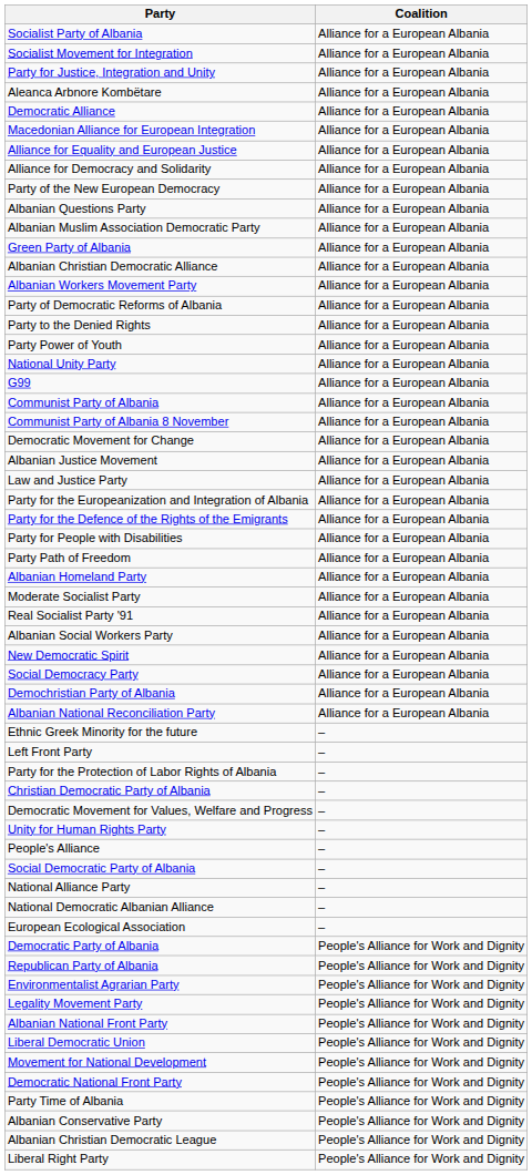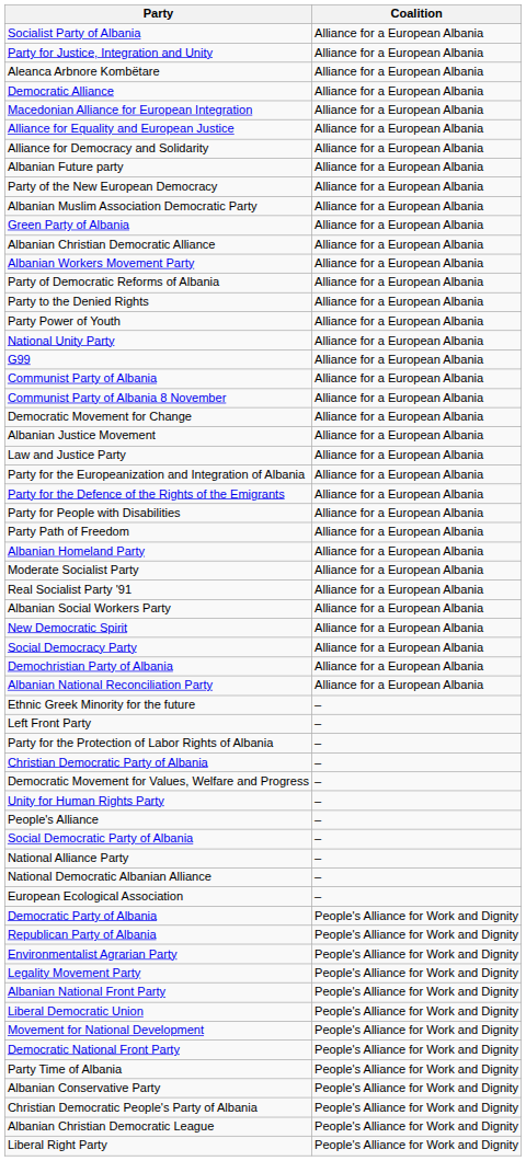 <table class="wikitable">
 <tr>
 <th>Party</th>
 <th>Coalition</th>
 </tr>
 <tr>
 <td><a href='#'>Socialist Party of Albania</a></td>
-<td>Alliance for a European Albania</td>
-</tr>
-<tr>
-<td><a href='#'>Socialist Movement for Integration</a></td>
 <td>Alliance for a European Albania</td>
 </tr>
 <tr>
 <td><a href='#'>Party for Justice, Integration and Unity</a></td>
 <td>Alliance for a European Albania</td>
 </tr>
 <tr>
 <td>Aleanca Arbnore Kombëtare</td>
 <td>Alliance for a European Albania</td>
 </tr>
 <tr>
 <td><a href='#'>Democratic Alliance</a></td>
 <td>Alliance for a European Albania</td>
 </tr>
 <tr>
 <td><a href='#'>Macedonian Alliance for European Integration</a></td>
 <td>Alliance for a European Albania</td>
 </tr>
 <tr>
 <td><a href='#'>Alliance for Equality and European Justice</a></td>
 <td>Alliance for a European Albania</td>
 </tr>
 <tr>
 <td>Alliance for Democracy and Solidarity</td>
 <td>Alliance for a European Albania</td>
 </tr>
 <tr>
-<td>Party of the New European Democracy</td>
+<td>Albanian Future party</td>
 <td>Alliance for a European Albania</td>
 </tr>
 <tr>
-<td>Albanian Questions Party</td>
+<td>Party of the New European Democracy</td>
 <td>Alliance for a European Albania</td>
 </tr>
 <tr>
 <td>Albanian Muslim Association Democratic Party</td>
 <td>Alliance for a European Albania</td>
 </tr>
 <tr>
 <td><a href='#'>Green Party of Albania</a></td>
 <td>Alliance for a European Albania</td>
 </tr>
 <tr>
 <td>Albanian Christian Democratic Alliance</td>
 <td>Alliance for a European Albania</td>
 </tr>
 <tr>
 <td><a href='#'>Albanian Workers Movement Party</a></td>
 <td>Alliance for a European Albania</td>
 </tr>
 <tr>
 <td>Party of Democratic Reforms of Albania</td>
 <td>Alliance for a European Albania</td>
 </tr>
 <tr>
 <td>Party to the Denied Rights</td>
 <td>Alliance for a European Albania</td>
 </tr>
 <tr>
 <td>Party Power of Youth</td>
 <td>Alliance for a European Albania</td>
 </tr>
 <tr>
 <td><a href='#'>National Unity Party</a></td>
 <td>Alliance for a European Albania</td>
 </tr>
 <tr>
 <td><a href='#'>G99</a></td>
 <td>Alliance for a European Albania</td>
 </tr>
 <tr>
 <td><a href='#'>Communist Party of Albania</a></td>
 <td>Alliance for a European Albania</td>
 </tr>
 <tr>
 <td><a href='#'>Communist Party of Albania 8 November</a></td>
 <td>Alliance for a European Albania</td>
 </tr>
 <tr>
 <td>Democratic Movement for Change</td>
 <td>Alliance for a European Albania</td>
 </tr>
 <tr>
 <td>Albanian Justice Movement</td>
 <td>Alliance for a European Albania</td>
 </tr>
 <tr>
 <td>Law and Justice Party</td>
 <td>Alliance for a European Albania</td>
 </tr>
 <tr>
 <td>Party for the Europeanization and Integration of Albania</td>
 <td>Alliance for a European Albania</td>
 </tr>
 <tr>
 <td><a href='#'>Party for the Defence of the Rights of the Emigrants</a></td>
 <td>Alliance for a European Albania</td>
 </tr>
 <tr>
 <td>Party for People with Disabilities</td>
 <td>Alliance for a European Albania</td>
 </tr>
 <tr>
 <td>Party Path of Freedom</td>
 <td>Alliance for a European Albania</td>
 </tr>
 <tr>
 <td><a href='#'>Albanian Homeland Party</a></td>
 <td>Alliance for a European Albania</td>
 </tr>
 <tr>
 <td>Moderate Socialist Party</td>
 <td>Alliance for a European Albania</td>
 </tr>
 <tr>
 <td>Real Socialist Party '91</td>
 <td>Alliance for a European Albania</td>
 </tr>
 <tr>
 <td>Albanian Social Workers Party</td>
 <td>Alliance for a European Albania</td>
 </tr>
 <tr>
 <td><a href='#'>New Democratic Spirit</a></td>
 <td>Alliance for a European Albania</td>
 </tr>
 <tr>
 <td><a href='#'>Social Democracy Party</a></td>
 <td>Alliance for a European Albania</td>
 </tr>
 <tr>
 <td><a href='#'>Demochristian Party of Albania</a></td>
 <td>Alliance for a European Albania</td>
 </tr>
 <tr>
 <td><a href='#'>Albanian National Reconciliation Party</a></td>
 <td>Alliance for a European Albania</td>
 </tr>
 <tr>
 <td>Ethnic Greek Minority for the future</td>
 <td>–</td>
 </tr>
 <tr>
 <td>Left Front Party</td>
 <td>–</td>
 </tr>
 <tr>
 <td>Party for the Protection of Labor Rights of Albania</td>
 <td>–</td>
 </tr>
 <tr>
 <td><a href='#'>Christian Democratic Party of Albania</a></td>
 <td>–</td>
 </tr>
 <tr>
 <td>Democratic Movement for Values, Welfare and Progress</td>
 <td>–</td>
 </tr>
 <tr>
 <td><a href='#'>Unity for Human Rights Party</a></td>
 <td>–</td>
 </tr>
 <tr>
 <td>People's Alliance</td>
 <td>–</td>
 </tr>
 <tr>
 <td><a href='#'>Social Democratic Party of Albania</a></td>
 <td>–</td>
 </tr>
 <tr>
 <td>National Alliance Party</td>
 <td>–</td>
 </tr>
 <tr>
 <td>National Democratic Albanian Alliance</td>
 <td>–</td>
 </tr>
 <tr>
 <td>European Ecological Association</td>
 <td>–</td>
 </tr>
 <tr>
 <td><a href='#'>Democratic Party of Albania</a></td>
 <td>People's Alliance for Work and Dignity</td>
 </tr>
 <tr>
 <td><a href='#'>Republican Party of Albania</a></td>
 <td>People's Alliance for Work and Dignity</td>
 </tr>
 <tr>
 <td><a href='#'>Environmentalist Agrarian Party</a></td>
 <td>People's Alliance for Work and Dignity</td>
 </tr>
 <tr>
 <td><a href='#'>Legality Movement Party</a></td>
 <td>People's Alliance for Work and Dignity</td>
 </tr>
 <tr>
 <td><a href='#'>Albanian National Front Party</a></td>
 <td>People's Alliance for Work and Dignity</td>
 </tr>
 <tr>
 <td><a href='#'>Liberal Democratic Union</a></td>
 <td>People's Alliance for Work and Dignity</td>
 </tr>
 <tr>
 <td><a href='#'>Movement for National Development</a></td>
 <td>People's Alliance for Work and Dignity</td>
 </tr>
 <tr>
 <td><a href='#'>Democratic National Front Party</a></td>
 <td>People's Alliance for Work and Dignity</td>
 </tr>
 <tr>
 <td>Party Time of Albania</td>
 <td>People's Alliance for Work and Dignity</td>
 </tr>
 <tr>
 <td>Albanian Conservative Party</td>
 <td>People's Alliance for Work and Dignity</td>
 </tr>
 <tr>
+<td>Christian Democratic People's Party of Albania</td>
+<td>People's Alliance for Work and Dignity</td>
+</tr>
+<tr>
 <td>Albanian Christian Democratic League</td>
 <td>People's Alliance for Work and Dignity</td>
 </tr>
 <tr>
 <td>Liberal Right Party</td>
 <td>People's Alliance for Work and Dignity</td>
 </tr>
 </table>
